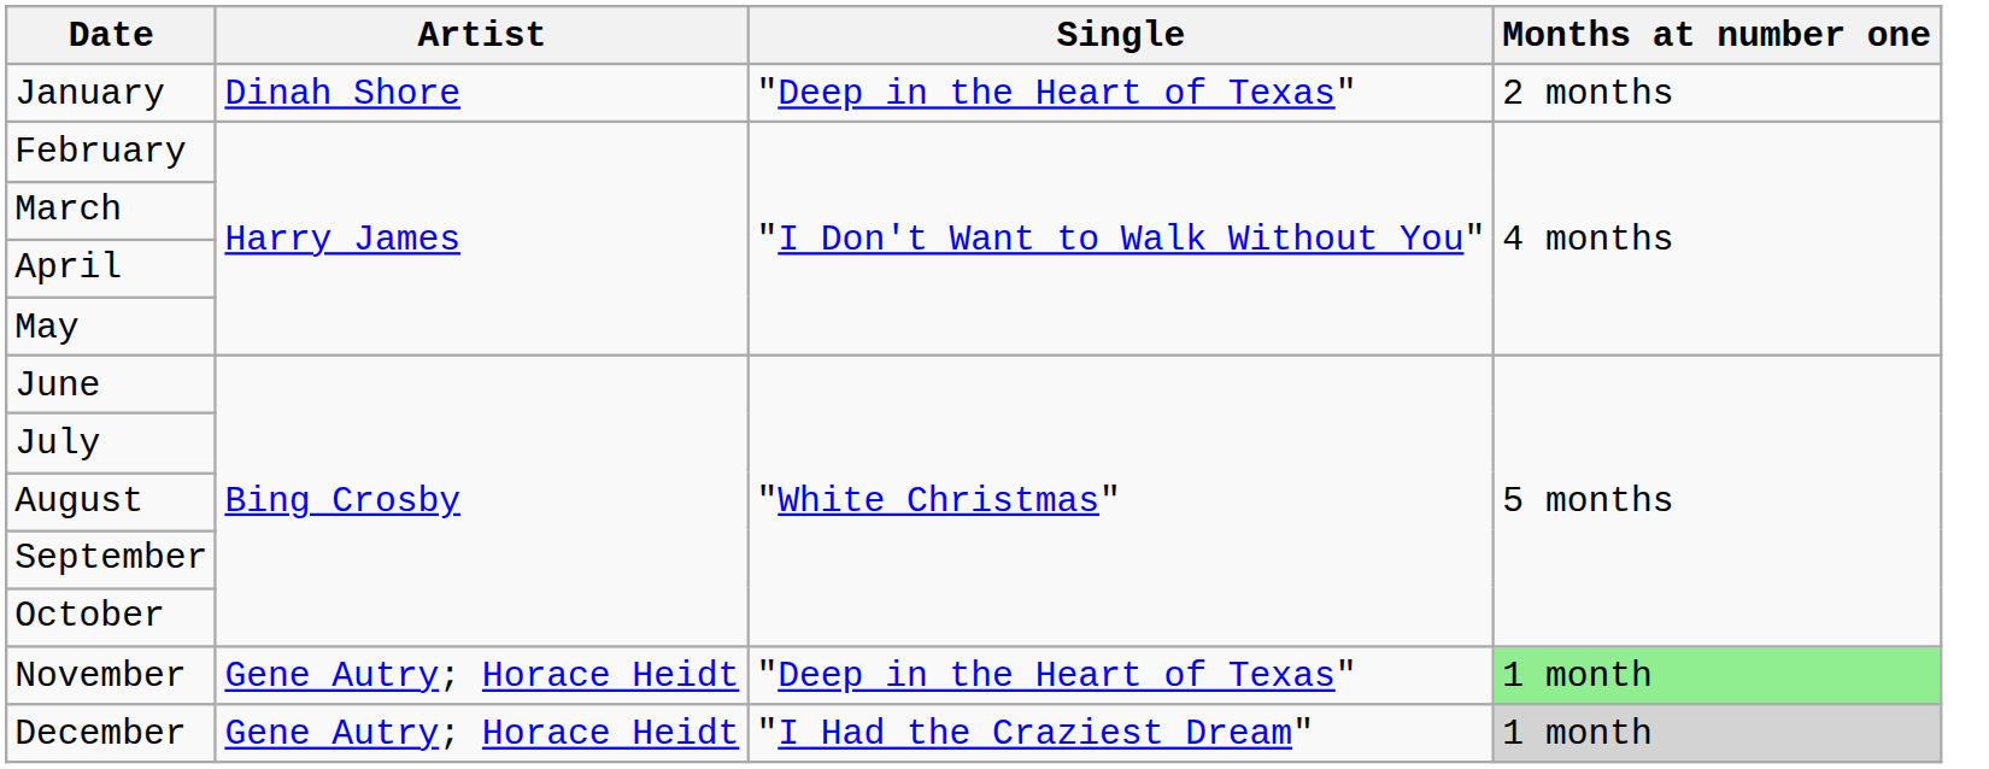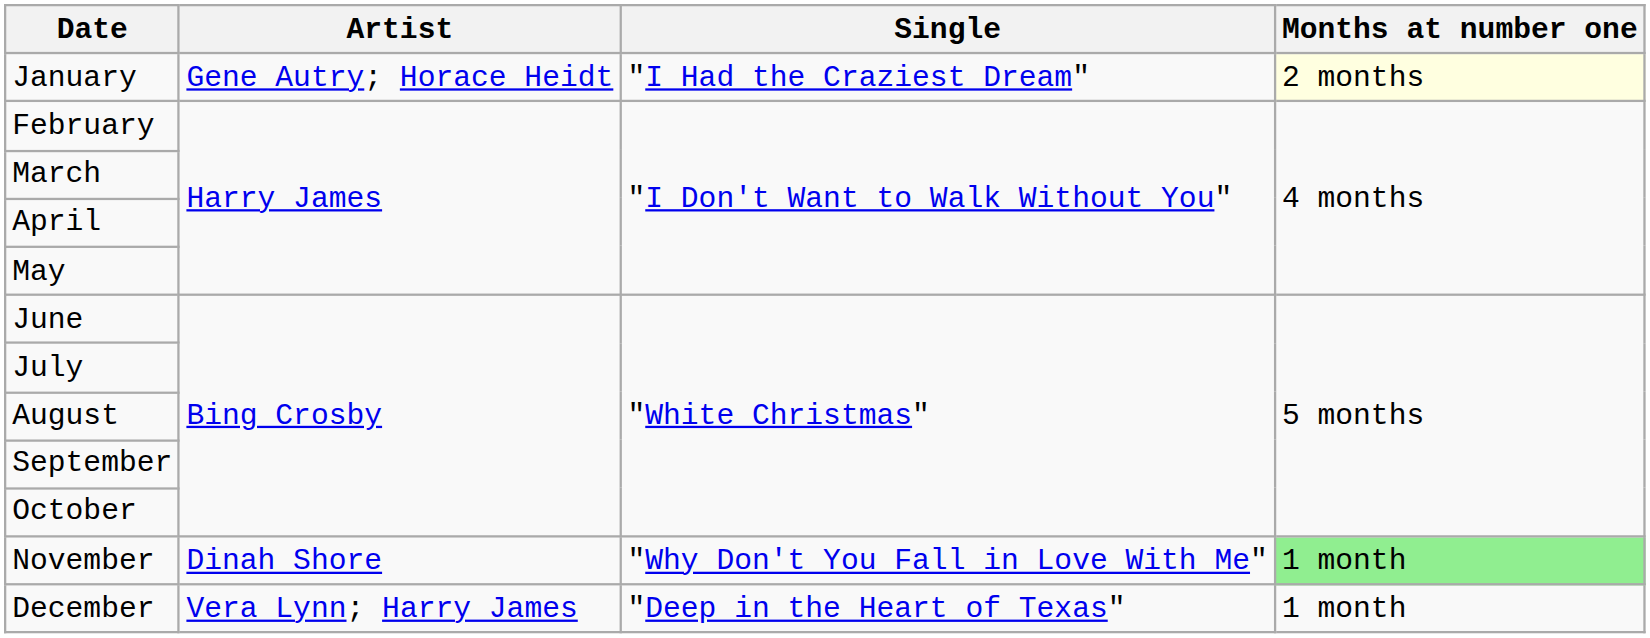 <table class="wikitable">
 <tr>
 <th>Date</th>
 <th>Artist</th>
 <th>Single</th>
 <th>Months at number one</th>
 </tr>
 <tr>
 <td>January</td>
-<td><a href='#'>Dinah Shore</a></td>
-<td>"<a href='#'>Deep in the Heart of Texas</a>"</td>
-<td>2 months</td>
+<td><a href='#'>Gene Autry</a>; <a href='#'>Horace Heidt</a></td>
+<td>"<a href='#'>I Had the Craziest Dream</a>"</td>
+<td style="background: lightyellow;">2 months</td>
 </tr>
 <tr>
 <td>February</td>
 <td rowspan="4"><a href='#'>Harry James</a></td>
 <td rowspan="4">"<a href='#'>I Don't Want to Walk Without You</a>"</td>
 <td rowspan="4">4 months</td>
 </tr>
 <tr>
 <td>March</td>
 </tr>
 <tr>
 <td>April</td>
 </tr>
 <tr>
 <td>May</td>
 </tr>
 <tr>
 <td>June</td>
 <td rowspan="5"><a href='#'>Bing Crosby</a></td>
 <td rowspan="5">"<a href='#'>White Christmas</a>"</td>
 <td rowspan="5">5 months</td>
 </tr>
 <tr>
 <td>July</td>
 </tr>
 <tr>
 <td>August</td>
 </tr>
 <tr>
 <td>September</td>
 </tr>
 <tr>
 <td>October</td>
 </tr>
 <tr>
 <td>November</td>
-<td><a href='#'>Gene Autry</a>; <a href='#'>Horace Heidt</a></td>
-<td>"<a href='#'>Deep in the Heart of Texas</a>"</td>
+<td><a href='#'>Dinah Shore</a></td>
+<td>"<a href='#'>Why Don't You Fall in Love With Me</a>"</td>
 <td style="background: lightgreen;">1 month</td>
 </tr>
 <tr>
 <td>December</td>
-<td><a href='#'>Gene Autry</a>; <a href='#'>Horace Heidt</a></td>
-<td>"<a href='#'>I Had the Craziest Dream</a>"</td>
-<td style="background: lightgrey;">1 month</td>
+<td><a href='#'>Vera Lynn</a>; <a href='#'>Harry James</a></td>
+<td>"<a href='#'>Deep in the Heart of Texas</a>"</td>
+<td>1 month</td>
 </tr>
 </table>
